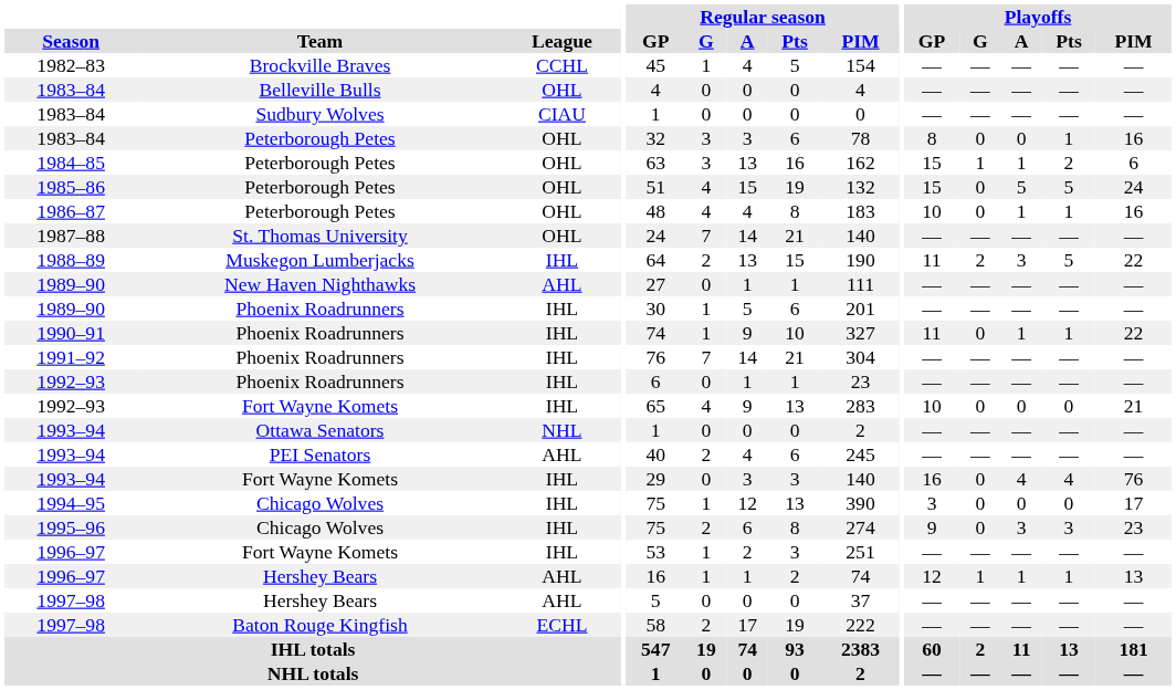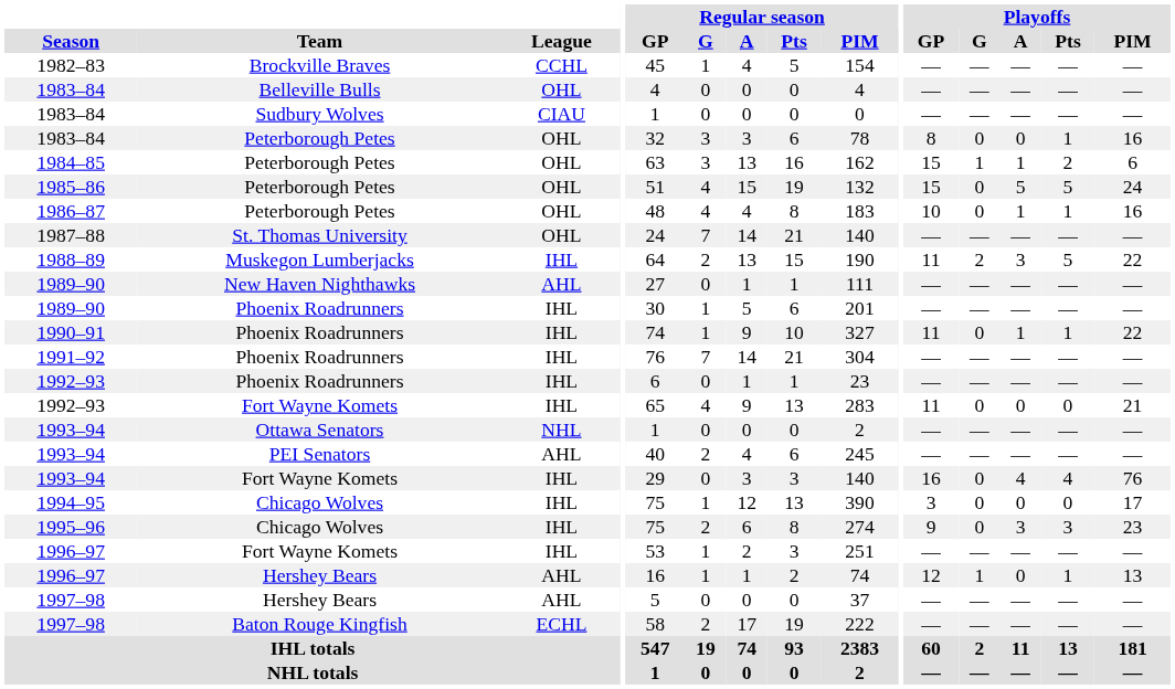 <table border="0" cellpadding="1" cellspacing="0" style="text-align:center; width:60em">
 <tr bgcolor="#e0e0e0">
 <th colspan="3" bgcolor="#ffffff"></th>
 <th rowspan="100" bgcolor="#ffffff"></th>
 <th colspan="5"><a href='#'>Regular season</a></th>
 <th rowspan="100" bgcolor="#ffffff"></th>
 <th colspan="5"><a href='#'>Playoffs</a></th>
 </tr>
 <tr bgcolor="#e0e0e0">
 <th><a href='#'>Season</a></th>
 <th>Team</th>
 <th>League</th>
 <th>GP</th>
 <th><a href='#'>G</a></th>
 <th><a href='#'>A</a></th>
 <th><a href='#'>Pts</a></th>
 <th><a href='#'>PIM</a></th>
 <th>GP</th>
 <th>G</th>
 <th>A</th>
 <th>Pts</th>
 <th>PIM</th>
 </tr>
 <tr>
 <td>1982–83</td>
 <td><a href='#'>Brockville Braves</a></td>
 <td><a href='#'>CCHL</a></td>
 <td>45</td>
 <td>1</td>
 <td>4</td>
 <td>5</td>
 <td>154</td>
 <td>—</td>
 <td>—</td>
 <td>—</td>
 <td>—</td>
 <td>—</td>
 </tr>
 <tr bgcolor="#f0f0f0">
 <td><a href='#'>1983–84</a></td>
 <td><a href='#'>Belleville Bulls</a></td>
 <td><a href='#'>OHL</a></td>
 <td>4</td>
 <td>0</td>
 <td>0</td>
 <td>0</td>
 <td>4</td>
 <td>—</td>
 <td>—</td>
 <td>—</td>
 <td>—</td>
 <td>—</td>
 </tr>
 <tr>
 <td>1983–84</td>
 <td><a href='#'>Sudbury Wolves</a></td>
 <td><a href='#'>CIAU</a></td>
 <td>1</td>
 <td>0</td>
 <td>0</td>
 <td>0</td>
 <td>0</td>
 <td>—</td>
 <td>—</td>
 <td>—</td>
 <td>—</td>
 <td>—</td>
 </tr>
 <tr bgcolor="#f0f0f0">
 <td>1983–84</td>
 <td><a href='#'>Peterborough Petes</a></td>
 <td>OHL</td>
 <td>32</td>
 <td>3</td>
 <td>3</td>
 <td>6</td>
 <td>78</td>
 <td>8</td>
 <td>0</td>
 <td>0</td>
 <td>1</td>
 <td>16</td>
 </tr>
 <tr>
 <td><a href='#'>1984–85</a></td>
 <td>Peterborough Petes</td>
 <td>OHL</td>
 <td>63</td>
 <td>3</td>
 <td>13</td>
 <td>16</td>
 <td>162</td>
 <td>15</td>
 <td>1</td>
 <td>1</td>
 <td>2</td>
 <td>6</td>
 </tr>
 <tr bgcolor="#f0f0f0">
 <td><a href='#'>1985–86</a></td>
 <td>Peterborough Petes</td>
 <td>OHL</td>
 <td>51</td>
 <td>4</td>
 <td>15</td>
 <td>19</td>
 <td>132</td>
 <td>15</td>
 <td>0</td>
 <td>5</td>
 <td>5</td>
 <td>24</td>
 </tr>
 <tr>
 <td><a href='#'>1986–87</a></td>
 <td>Peterborough Petes</td>
 <td>OHL</td>
 <td>48</td>
 <td>4</td>
 <td>4</td>
 <td>8</td>
 <td>183</td>
 <td>10</td>
 <td>0</td>
 <td>1</td>
 <td>1</td>
 <td>16</td>
 </tr>
 <tr bgcolor="#f0f0f0">
 <td>1987–88</td>
 <td><a href='#'>St. Thomas University</a></td>
 <td>OHL</td>
 <td>24</td>
 <td>7</td>
 <td>14</td>
 <td>21</td>
 <td>140</td>
 <td>—</td>
 <td>—</td>
 <td>—</td>
 <td>—</td>
 <td>—</td>
 </tr>
 <tr>
 <td><a href='#'>1988–89</a></td>
 <td><a href='#'>Muskegon Lumberjacks</a></td>
 <td><a href='#'>IHL</a></td>
 <td>64</td>
 <td>2</td>
 <td>13</td>
 <td>15</td>
 <td>190</td>
 <td>11</td>
 <td>2</td>
 <td>3</td>
 <td>5</td>
 <td>22</td>
 </tr>
 <tr bgcolor="#f0f0f0">
 <td><a href='#'>1989–90</a></td>
 <td><a href='#'>New Haven Nighthawks</a></td>
 <td><a href='#'>AHL</a></td>
 <td>27</td>
 <td>0</td>
 <td>1</td>
 <td>1</td>
 <td>111</td>
 <td>—</td>
 <td>—</td>
 <td>—</td>
 <td>—</td>
 <td>—</td>
 </tr>
 <tr>
 <td><a href='#'>1989–90</a></td>
 <td><a href='#'>Phoenix Roadrunners</a></td>
 <td>IHL</td>
 <td>30</td>
 <td>1</td>
 <td>5</td>
 <td>6</td>
 <td>201</td>
 <td>—</td>
 <td>—</td>
 <td>—</td>
 <td>—</td>
 <td>—</td>
 </tr>
 <tr bgcolor="#f0f0f0">
 <td><a href='#'>1990–91</a></td>
 <td>Phoenix Roadrunners</td>
 <td>IHL</td>
 <td>74</td>
 <td>1</td>
 <td>9</td>
 <td>10</td>
 <td>327</td>
 <td>11</td>
 <td>0</td>
 <td>1</td>
 <td>1</td>
 <td>22</td>
 </tr>
 <tr>
 <td><a href='#'>1991–92</a></td>
 <td>Phoenix Roadrunners</td>
 <td>IHL</td>
 <td>76</td>
 <td>7</td>
 <td>14</td>
 <td>21</td>
 <td>304</td>
 <td>—</td>
 <td>—</td>
 <td>—</td>
 <td>—</td>
 <td>—</td>
 </tr>
 <tr bgcolor="#f0f0f0">
 <td><a href='#'>1992–93</a></td>
 <td>Phoenix Roadrunners</td>
 <td>IHL</td>
 <td>6</td>
 <td>0</td>
 <td>1</td>
 <td>1</td>
 <td>23</td>
 <td>—</td>
 <td>—</td>
 <td>—</td>
 <td>—</td>
 <td>—</td>
 </tr>
 <tr>
 <td>1992–93</td>
 <td><a href='#'>Fort Wayne Komets</a></td>
 <td>IHL</td>
 <td>65</td>
 <td>4</td>
 <td>9</td>
 <td>13</td>
 <td>283</td>
-<td>10</td>
+<td>11</td>
 <td>0</td>
 <td>0</td>
 <td>0</td>
 <td>21</td>
 </tr>
 <tr bgcolor="#f0f0f0">
 <td><a href='#'>1993–94</a></td>
 <td><a href='#'>Ottawa Senators</a></td>
 <td><a href='#'>NHL</a></td>
 <td>1</td>
 <td>0</td>
 <td>0</td>
 <td>0</td>
 <td>2</td>
 <td>—</td>
 <td>—</td>
 <td>—</td>
 <td>—</td>
 <td>—</td>
 </tr>
 <tr>
 <td><a href='#'>1993–94</a></td>
 <td><a href='#'>PEI Senators</a></td>
 <td>AHL</td>
 <td>40</td>
 <td>2</td>
 <td>4</td>
 <td>6</td>
 <td>245</td>
 <td>—</td>
 <td>—</td>
 <td>—</td>
 <td>—</td>
 <td>—</td>
 </tr>
 <tr bgcolor="#f0f0f0">
 <td><a href='#'>1993–94</a></td>
 <td>Fort Wayne Komets</td>
 <td>IHL</td>
 <td>29</td>
 <td>0</td>
 <td>3</td>
 <td>3</td>
 <td>140</td>
 <td>16</td>
 <td>0</td>
 <td>4</td>
 <td>4</td>
 <td>76</td>
 </tr>
 <tr>
 <td><a href='#'>1994–95</a></td>
 <td><a href='#'>Chicago Wolves</a></td>
 <td>IHL</td>
 <td>75</td>
 <td>1</td>
 <td>12</td>
 <td>13</td>
 <td>390</td>
 <td>3</td>
 <td>0</td>
 <td>0</td>
 <td>0</td>
 <td>17</td>
 </tr>
 <tr bgcolor="#f0f0f0">
 <td><a href='#'>1995–96</a></td>
 <td>Chicago Wolves</td>
 <td>IHL</td>
 <td>75</td>
 <td>2</td>
 <td>6</td>
 <td>8</td>
 <td>274</td>
 <td>9</td>
 <td>0</td>
 <td>3</td>
 <td>3</td>
 <td>23</td>
 </tr>
 <tr>
 <td><a href='#'>1996–97</a></td>
 <td>Fort Wayne Komets</td>
 <td>IHL</td>
 <td>53</td>
 <td>1</td>
 <td>2</td>
 <td>3</td>
 <td>251</td>
 <td>—</td>
 <td>—</td>
 <td>—</td>
 <td>—</td>
 <td>—</td>
 </tr>
 <tr bgcolor="#f0f0f0">
 <td><a href='#'>1996–97</a></td>
 <td><a href='#'>Hershey Bears</a></td>
 <td>AHL</td>
 <td>16</td>
 <td>1</td>
 <td>1</td>
 <td>2</td>
 <td>74</td>
 <td>12</td>
 <td>1</td>
-<td>1</td>
+<td>0</td>
 <td>1</td>
 <td>13</td>
 </tr>
 <tr>
 <td><a href='#'>1997–98</a></td>
 <td>Hershey Bears</td>
 <td>AHL</td>
 <td>5</td>
 <td>0</td>
 <td>0</td>
 <td>0</td>
 <td>37</td>
 <td>—</td>
 <td>—</td>
 <td>—</td>
 <td>—</td>
 <td>—</td>
 </tr>
 <tr bgcolor="#f0f0f0">
 <td><a href='#'>1997–98</a></td>
 <td><a href='#'>Baton Rouge Kingfish</a></td>
 <td><a href='#'>ECHL</a></td>
 <td>58</td>
 <td>2</td>
 <td>17</td>
 <td>19</td>
 <td>222</td>
 <td>—</td>
 <td>—</td>
 <td>—</td>
 <td>—</td>
 <td>—</td>
 </tr>
 <tr bgcolor="#e0e0e0">
 <th colspan="3">IHL totals</th>
 <th>547</th>
 <th>19</th>
 <th>74</th>
 <th>93</th>
 <th>2383</th>
 <th>60</th>
 <th>2</th>
 <th>11</th>
 <th>13</th>
 <th>181</th>
 </tr>
 <tr bgcolor="#e0e0e0">
 <th colspan="3">NHL totals</th>
 <th>1</th>
 <th>0</th>
 <th>0</th>
 <th>0</th>
 <th>2</th>
 <th>—</th>
 <th>—</th>
 <th>—</th>
 <th>—</th>
 <th>—</th>
 </tr>
 </table>
